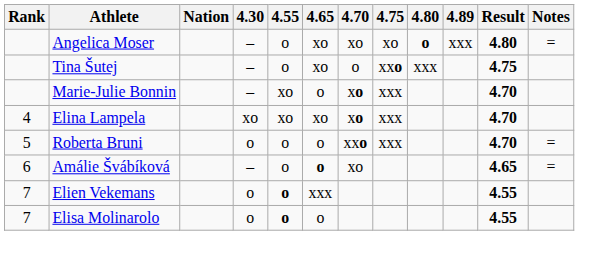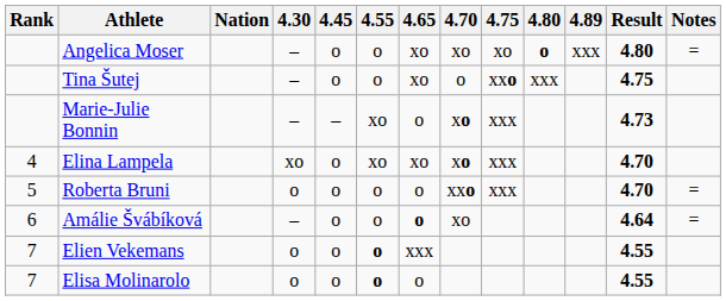 <table class="wikitable sortable" style="text-align:center">
 <tr>
 <th scope="col">Rank</th>
 <th scope="col">Athlete</th>
 <th scope="col">Nation</th>
 <th>4.30</th>
+<th>4.45</th>
 <th>4.55</th>
 <th>4.65</th>
 <th>4.70</th>
 <th>4.75</th>
 <th>4.80</th>
 <th>4.89</th>
 <th scope="col">Result</th>
 <th scope="col">Notes</th>
 </tr>
 <tr>
 <td></td>
 <td align="left"><a href='#'>Angelica Moser</a></td>
 <td align="left"></td>
 <td>–</td>
 <td>o</td>
+<td>o</td>
 <td>xo</td>
 <td>xo</td>
 <td>xo</td>
 <td><strong>o</strong></td>
 <td>xxx</td>
 <td><strong>4.80</strong></td>
 <td>=</td>
 </tr>
 <tr>
 <td></td>
 <td align="left"><a href='#'>Tina Šutej</a></td>
 <td align="left"></td>
 <td>–</td>
 <td>o</td>
+<td>o</td>
 <td>xo</td>
 <td>o</td>
 <td>xx<strong>o</strong></td>
 <td>xxx</td>
 <td></td>
 <td><strong>4.75</strong></td>
 <td></td>
 </tr>
 <tr>
 <td></td>
 <td align="left"><a href='#'>Marie-Julie Bonnin</a></td>
 <td align="left"></td>
 <td>–</td>
+<td>–</td>
 <td>xo</td>
 <td>o</td>
 <td>x<strong>o</strong></td>
 <td>xxx</td>
 <td></td>
 <td></td>
-<td><strong>4.70</strong></td>
+<td><strong>4.73</strong></td>
 <td></td>
 </tr>
 <tr>
 <td>4</td>
 <td align="left"><a href='#'>Elina Lampela</a></td>
 <td align="left"></td>
 <td>xo</td>
+<td>o</td>
 <td>xo</td>
 <td>xo</td>
 <td>x<strong>o</strong></td>
 <td>xxx</td>
 <td></td>
 <td></td>
 <td><strong>4.70</strong></td>
 <td></td>
 </tr>
 <tr>
 <td>5</td>
 <td align="left"><a href='#'>Roberta Bruni</a></td>
 <td align="left"></td>
 <td>o</td>
 <td>o</td>
 <td>o</td>
+<td>o</td>
 <td>xx<strong>o</strong></td>
 <td>xxx</td>
 <td></td>
 <td></td>
 <td><strong>4.70</strong></td>
 <td>=</td>
 </tr>
 <tr>
 <td>6</td>
 <td align="left"><a href='#'>Amálie Švábíková</a></td>
 <td align="left"></td>
 <td>–</td>
 <td>o</td>
+<td>o</td>
 <td><strong>o</strong></td>
 <td>xo</td>
 <td></td>
 <td></td>
 <td></td>
-<td><strong>4.65</strong></td>
+<td><strong>4.64</strong></td>
 <td>=</td>
 </tr>
 <tr>
 <td>7</td>
 <td align="left"><a href='#'>Elien Vekemans</a></td>
 <td align="left"></td>
+<td>o</td>
 <td>o</td>
 <td><strong>o</strong></td>
 <td>xxx</td>
 <td></td>
 <td></td>
 <td></td>
 <td></td>
 <td><strong>4.55</strong></td>
 <td></td>
 </tr>
 <tr>
 <td>7</td>
 <td align="left"><a href='#'>Elisa Molinarolo</a></td>
 <td align="left"></td>
 <td>o</td>
+<td>o</td>
 <td><strong>o</strong></td>
 <td>o</td>
 <td></td>
 <td></td>
 <td></td>
 <td></td>
 <td><strong>4.55</strong></td>
 <td></td>
 </tr>
 </table>
